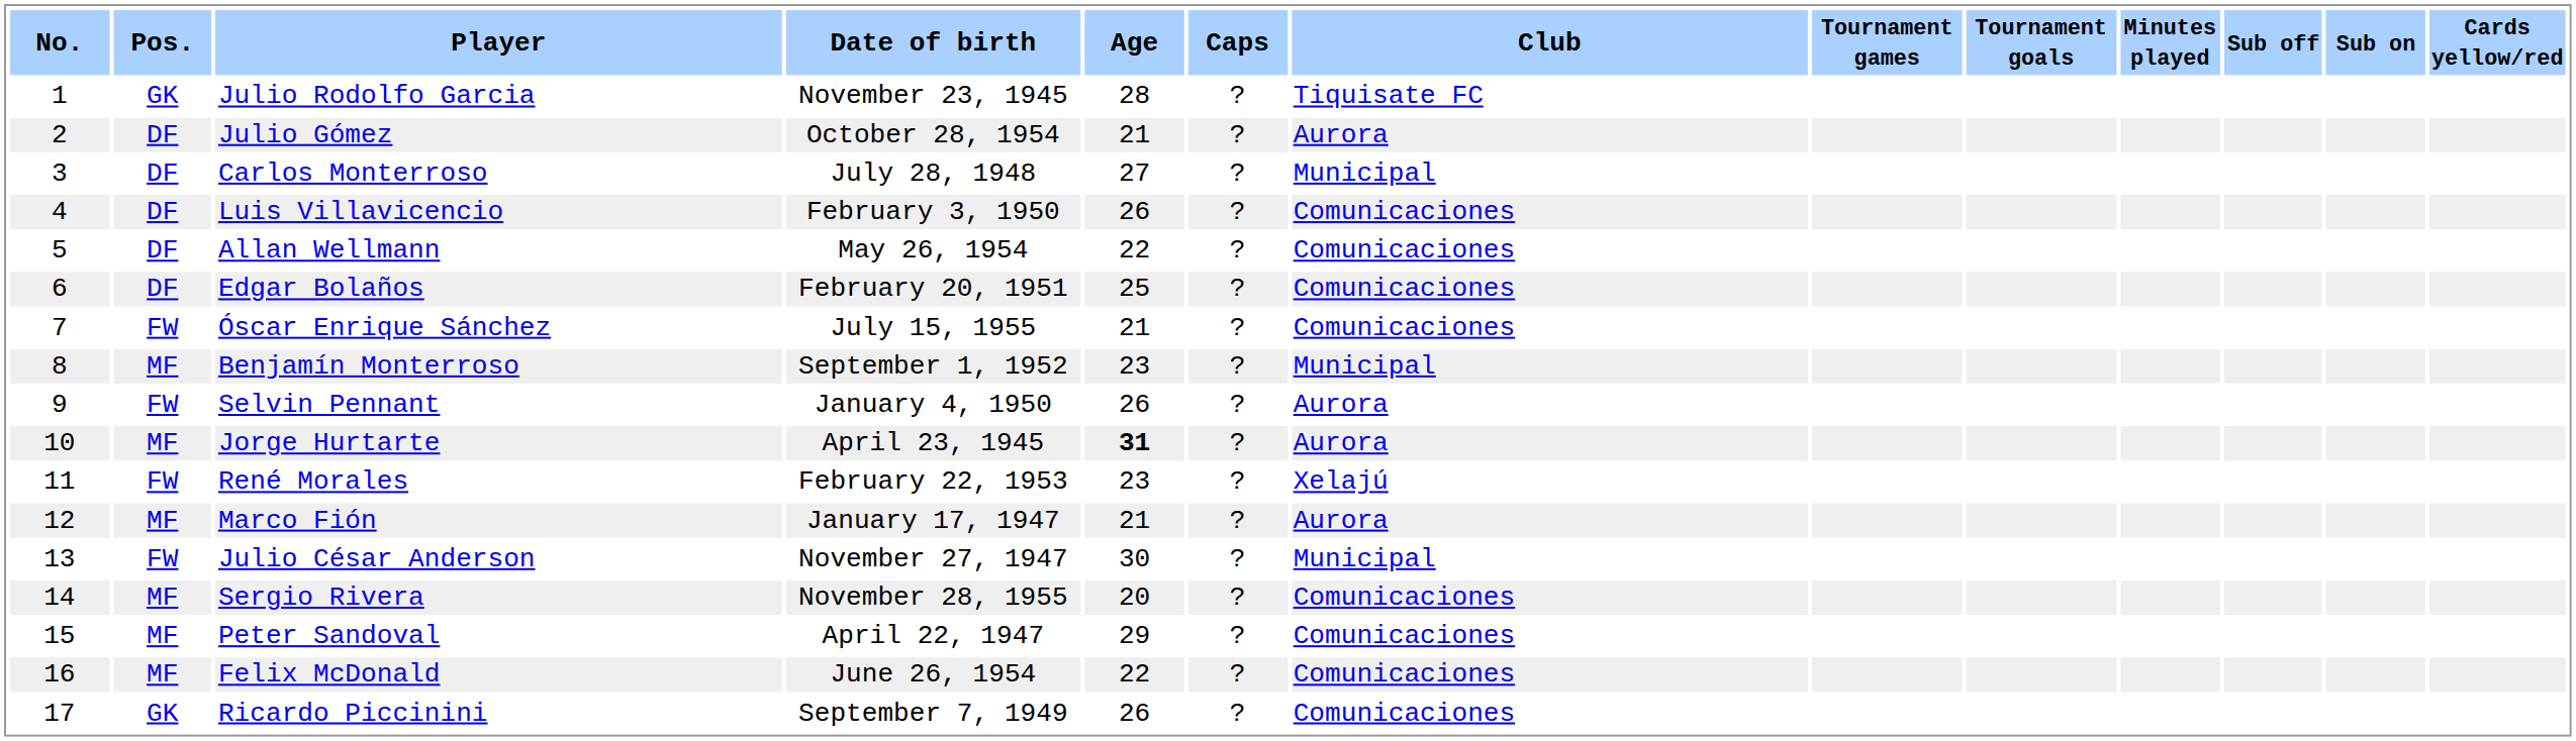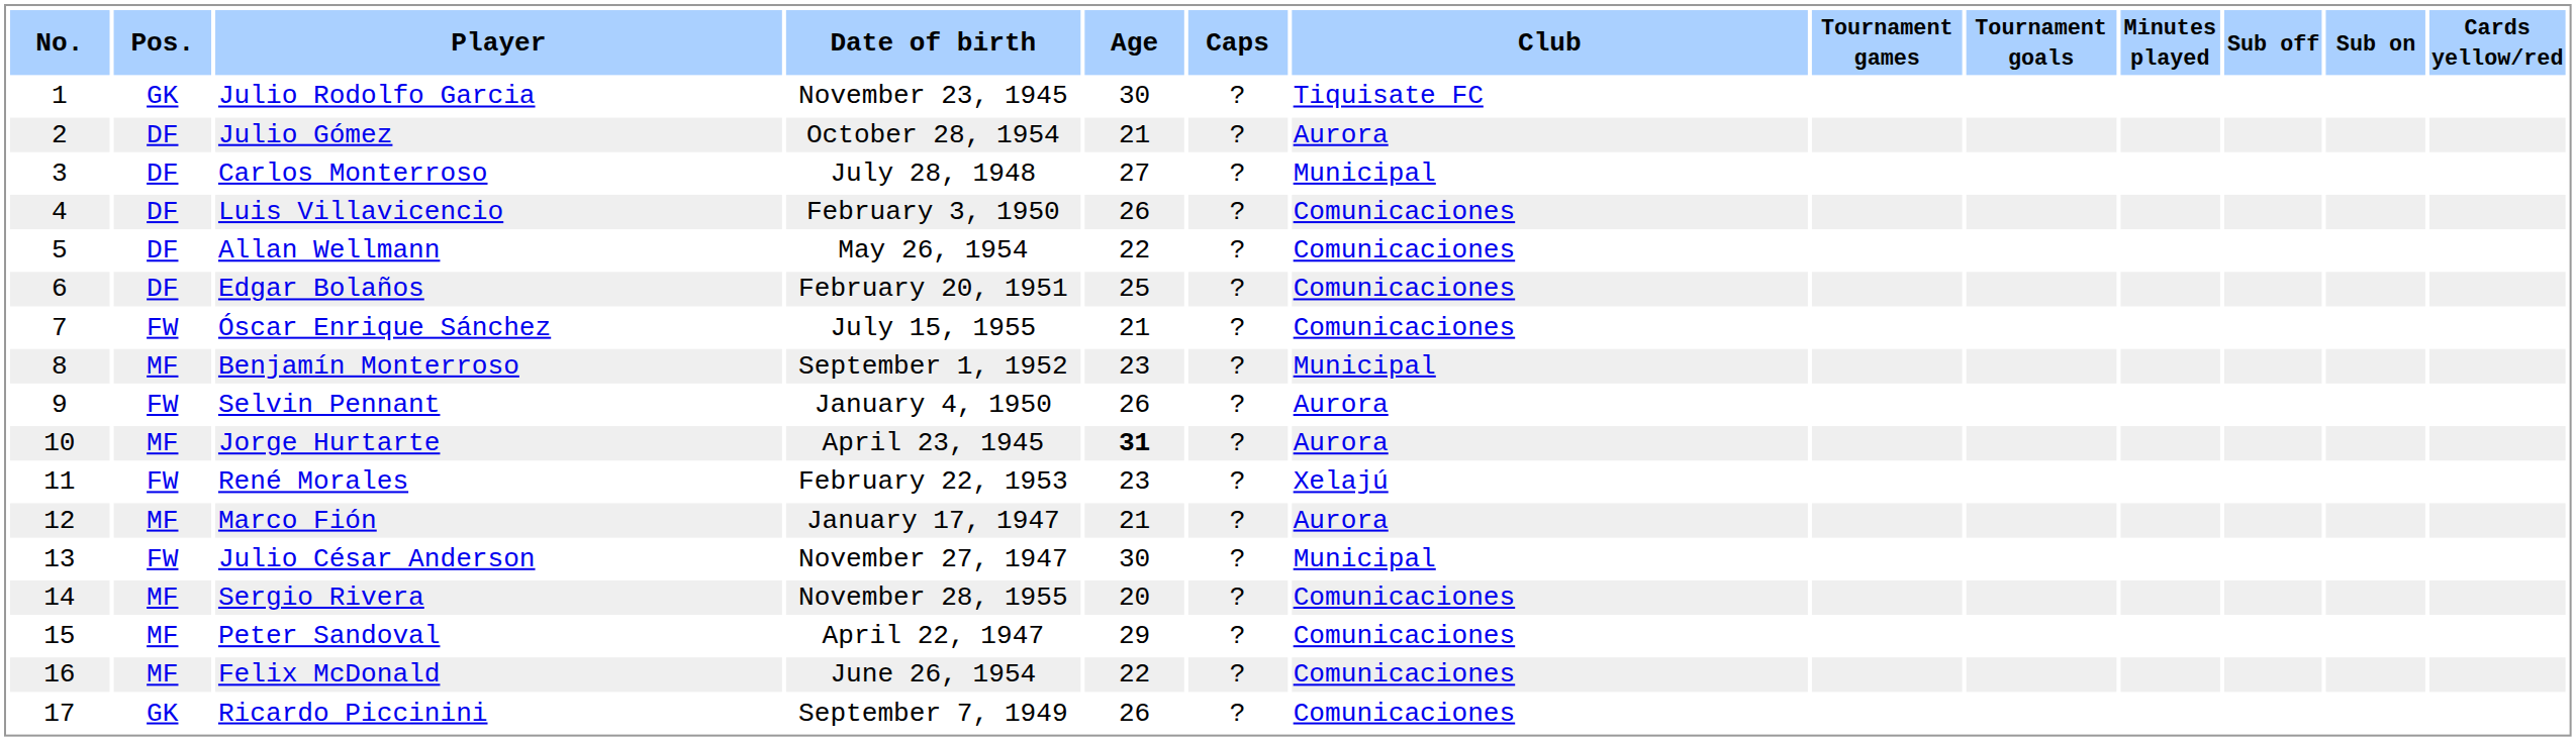 <table border="0" width="100%" style="border: 1px solid #999; background-color:#FFFFFF; text-align:center">
 <tr align="center" bgcolor="#AAD0FF">
 <th width=4%>No.</th>
 <th width=4%>Pos.</th>
 <th width=23%>Player</th>
 <th width=12%>Date of birth</th>
 <th width=4%>Age</th>
 <th width=4%>Caps</th>
 <th width=21%>Club</th>
 <th width=6%><small>Tournament<br>games</small></th>
 <th width=6%><small>Tournament<br>goals</small></th>
 <th width=4%><small>Minutes<br>played</small></th>
 <th width=4%><small>Sub off</small></th>
 <th width=4%><small>Sub on</small></th>
 <th width=4%><small>Cards<br>yellow/red</small></th>
 </tr>
 <tr>
 <td>1</td>
 <td><a href='#'>GK</a></td>
 <td align="left"><a href='#'>Julio Rodolfo Garcia</a></td>
 <td>November 23, 1945</td>
-<td>28</td>
+<td>30</td>
 <td>?</td>
 <td align="left"> <a href='#'>Tiquisate FC</a></td>
 <td></td>
 <td></td>
 <td></td>
 <td></td>
 <td></td>
 <td></td>
 </tr>
 <tr bgcolor="#EFEFEF">
 <td>2</td>
 <td><a href='#'>DF</a></td>
 <td align="left"><a href='#'>Julio Gómez</a></td>
 <td>October 28, 1954</td>
 <td>21</td>
 <td>?</td>
 <td align="left"> <a href='#'>Aurora</a></td>
 <td></td>
 <td></td>
 <td></td>
 <td></td>
 <td></td>
 <td></td>
 </tr>
 <tr>
 <td>3</td>
 <td><a href='#'>DF</a></td>
 <td align="left"><a href='#'>Carlos Monterroso</a></td>
 <td>July 28, 1948</td>
 <td>27</td>
 <td>?</td>
 <td align="left"> <a href='#'>Municipal</a></td>
 <td></td>
 <td></td>
 <td></td>
 <td></td>
 <td></td>
 <td></td>
 </tr>
 <tr bgcolor="#EFEFEF">
 <td>4</td>
 <td><a href='#'>DF</a></td>
 <td align="left"><a href='#'>Luis Villavicencio</a></td>
 <td>February 3, 1950</td>
 <td>26</td>
 <td>?</td>
 <td align="left"> <a href='#'>Comunicaciones</a></td>
 <td></td>
 <td></td>
 <td></td>
 <td></td>
 <td></td>
 <td></td>
 </tr>
 <tr>
 <td>5</td>
 <td><a href='#'>DF</a></td>
 <td align="left"><a href='#'>Allan Wellmann</a></td>
 <td>May 26, 1954</td>
 <td>22</td>
 <td>?</td>
 <td align="left"> <a href='#'>Comunicaciones</a></td>
 <td></td>
 <td></td>
 <td></td>
 <td></td>
 <td></td>
 <td></td>
 </tr>
 <tr bgcolor="#EFEFEF">
 <td>6</td>
 <td><a href='#'>DF</a></td>
 <td align="left"><a href='#'>Edgar Bolaños</a></td>
 <td>February 20, 1951</td>
 <td>25</td>
 <td>?</td>
 <td align="left"> <a href='#'>Comunicaciones</a></td>
 <td></td>
 <td></td>
 <td></td>
 <td></td>
 <td></td>
 <td></td>
 </tr>
 <tr>
 <td>7</td>
 <td><a href='#'>FW</a></td>
 <td align="left"><a href='#'>Óscar Enrique Sánchez</a></td>
 <td>July 15, 1955</td>
 <td>21</td>
 <td>?</td>
 <td align="left"> <a href='#'>Comunicaciones</a></td>
 <td></td>
 <td></td>
 <td></td>
 <td></td>
 <td></td>
 <td></td>
 </tr>
 <tr bgcolor="#EFEFEF">
 <td>8</td>
 <td><a href='#'>MF</a></td>
 <td align="left"><a href='#'>Benjamín Monterroso</a></td>
 <td>September 1, 1952</td>
 <td>23</td>
 <td>?</td>
 <td align="left"> <a href='#'>Municipal</a></td>
 <td></td>
 <td></td>
 <td></td>
 <td></td>
 <td></td>
 <td></td>
 </tr>
 <tr>
 <td>9</td>
 <td><a href='#'>FW</a></td>
 <td align="left"><a href='#'>Selvin Pennant</a></td>
 <td>January 4, 1950</td>
 <td>26</td>
 <td>?</td>
 <td align="left"> <a href='#'>Aurora</a></td>
 <td></td>
 <td></td>
 <td></td>
 <td></td>
 <td></td>
 <td></td>
 </tr>
 <tr bgcolor="#EFEFEF">
 <td>10</td>
 <td><a href='#'>MF</a></td>
 <td align="left"><a href='#'>Jorge Hurtarte</a></td>
 <td>April 23, 1945</td>
 <td><strong>31</strong></td>
 <td>?</td>
 <td align="left"> <a href='#'>Aurora</a></td>
 <td></td>
 <td></td>
 <td></td>
 <td></td>
 <td></td>
 <td></td>
 </tr>
 <tr>
 <td>11</td>
 <td><a href='#'>FW</a></td>
 <td align="left"><a href='#'>René Morales</a></td>
 <td>February 22, 1953</td>
 <td>23</td>
 <td>?</td>
 <td align="left"> <a href='#'>Xelajú</a></td>
 <td></td>
 <td></td>
 <td></td>
 <td></td>
 <td></td>
 <td></td>
 </tr>
 <tr bgcolor="#EFEFEF">
 <td>12</td>
 <td><a href='#'>MF</a></td>
 <td align="left"><a href='#'>Marco Fión</a></td>
 <td>January 17, 1947</td>
 <td>21</td>
 <td>?</td>
 <td align="left"> <a href='#'>Aurora</a></td>
 <td></td>
 <td></td>
 <td></td>
 <td></td>
 <td></td>
 <td></td>
 </tr>
 <tr>
 <td>13</td>
 <td><a href='#'>FW</a></td>
 <td align="left"><a href='#'>Julio César Anderson</a></td>
 <td>November 27, 1947</td>
 <td>30</td>
 <td>?</td>
 <td align="left"> <a href='#'>Municipal</a></td>
 <td></td>
 <td></td>
 <td></td>
 <td></td>
 <td></td>
 <td></td>
 </tr>
 <tr bgcolor="#EFEFEF">
 <td>14</td>
 <td><a href='#'>MF</a></td>
 <td align="left"><a href='#'>Sergio Rivera</a></td>
 <td>November 28, 1955</td>
 <td>20</td>
 <td>?</td>
 <td align="left"> <a href='#'>Comunicaciones</a></td>
 <td></td>
 <td></td>
 <td></td>
 <td></td>
 <td></td>
 <td></td>
 </tr>
 <tr>
 <td>15</td>
 <td><a href='#'>MF</a></td>
 <td align="left"><a href='#'>Peter Sandoval</a></td>
 <td>April 22, 1947</td>
 <td>29</td>
 <td>?</td>
 <td align="left"> <a href='#'>Comunicaciones</a></td>
 <td></td>
 <td></td>
 <td></td>
 <td></td>
 <td></td>
 <td></td>
 </tr>
 <tr bgcolor="#EFEFEF">
 <td>16</td>
 <td><a href='#'>MF</a></td>
 <td align="left"><a href='#'>Felix McDonald</a></td>
 <td>June 26, 1954</td>
 <td>22</td>
 <td>?</td>
 <td align="left"> <a href='#'>Comunicaciones</a></td>
 <td></td>
 <td></td>
 <td></td>
 <td></td>
 <td></td>
 <td></td>
 </tr>
 <tr>
 <td>17</td>
 <td><a href='#'>GK</a></td>
 <td align="left"><a href='#'>Ricardo Piccinini</a></td>
 <td>September 7, 1949</td>
 <td>26</td>
 <td>?</td>
 <td align="left"> <a href='#'>Comunicaciones</a></td>
 <td></td>
 <td></td>
 <td></td>
 <td></td>
 <td></td>
 <td></td>
 </tr>
 </table>
